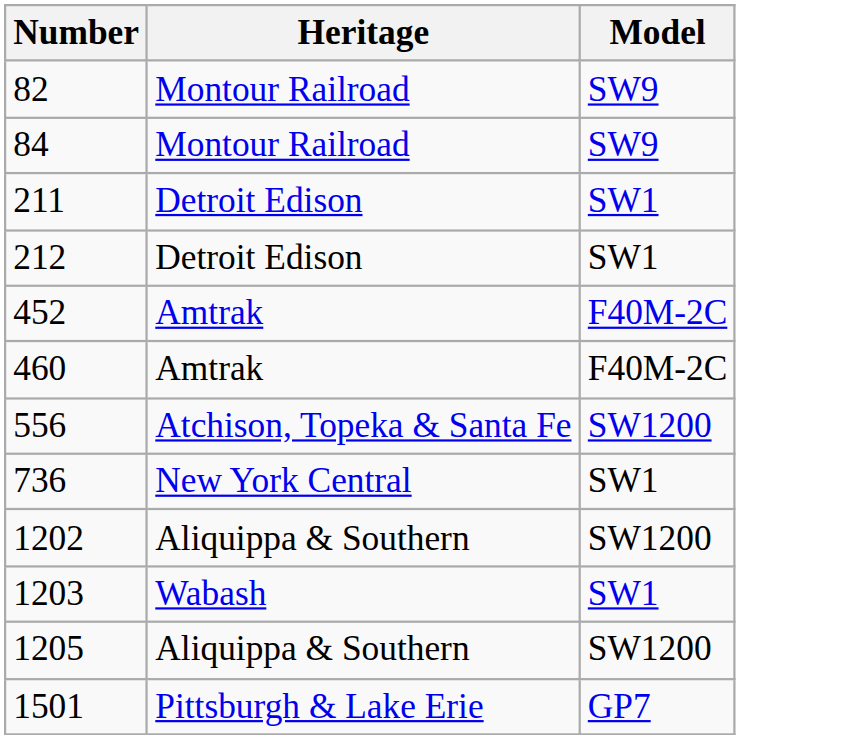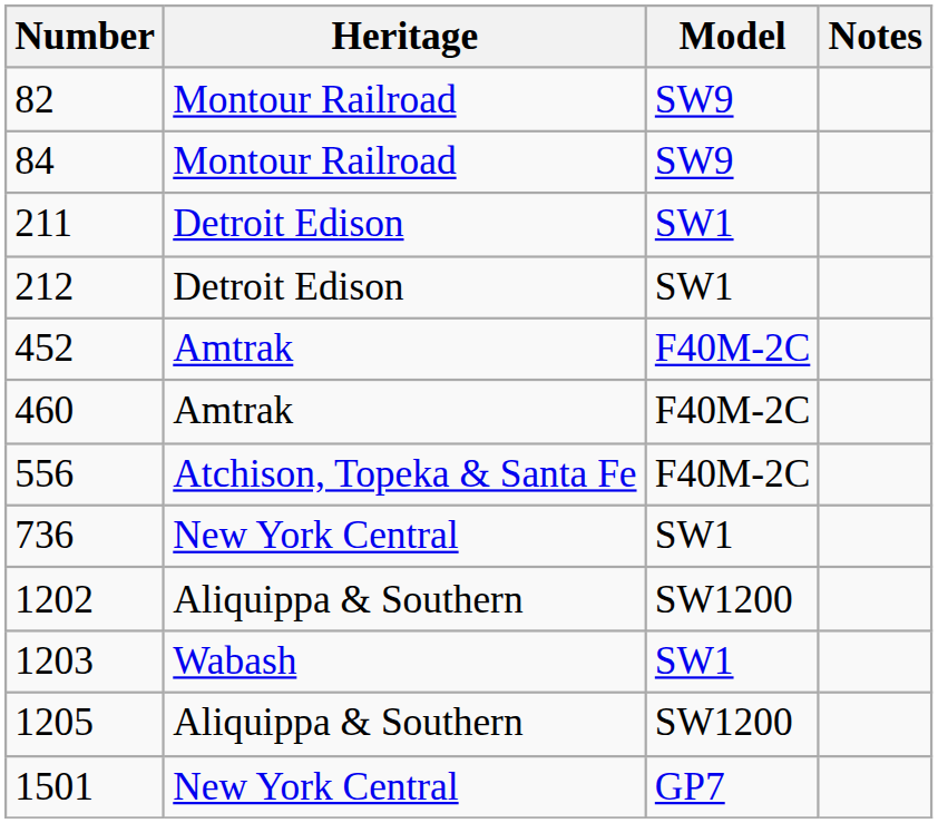 <table class="wikitable">
 <tr>
 <th>Number</th>
 <th>Heritage</th>
 <th>Model</th>
+<th>Notes</th>
 </tr>
 <tr>
 <td>82</td>
 <td><a href='#'>Montour Railroad</a></td>
 <td><a href='#'>SW9</a></td>
+<td></td>
 </tr>
 <tr>
 <td>84</td>
 <td><a href='#'>Montour Railroad</a></td>
 <td><a href='#'>SW9</a></td>
+<td></td>
 </tr>
 <tr>
 <td>211</td>
 <td><a href='#'>Detroit Edison</a></td>
 <td><a href='#'>SW1</a></td>
+<td></td>
 </tr>
 <tr>
 <td>212</td>
 <td>Detroit Edison</td>
 <td>SW1</td>
+<td></td>
 </tr>
 <tr>
 <td>452</td>
 <td><a href='#'>Amtrak</a></td>
 <td><a href='#'>F40M-2C</a></td>
+<td></td>
 </tr>
 <tr>
 <td>460</td>
 <td>Amtrak</td>
 <td>F40M-2C</td>
+<td></td>
 </tr>
 <tr>
 <td>556</td>
 <td><a href='#'>Atchison, Topeka & Santa Fe</a></td>
-<td><a href='#'>SW1200</a></td>
+<td>F40M-2C</td>
+<td></td>
 </tr>
 <tr>
 <td>736</td>
 <td><a href='#'>New York Central</a></td>
 <td>SW1</td>
+<td></td>
 </tr>
 <tr>
 <td>1202</td>
 <td>Aliquippa & Southern</td>
 <td>SW1200</td>
+<td></td>
 </tr>
 <tr>
 <td>1203</td>
 <td><a href='#'>Wabash</a></td>
 <td><a href='#'>SW1</a></td>
+<td></td>
 </tr>
 <tr>
 <td>1205</td>
 <td>Aliquippa & Southern</td>
 <td>SW1200</td>
+<td></td>
 </tr>
 <tr>
 <td>1501</td>
-<td><a href='#'>Pittsburgh & Lake Erie</a></td>
+<td><a href='#'>New York Central</a></td>
 <td><a href='#'>GP7</a></td>
+<td></td>
 </tr>
 </table>
